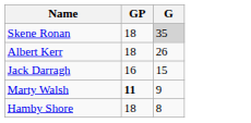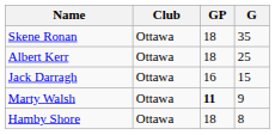 <table class="wikitable">
 <tr>
 <th width=150>Name</th>
+<th width=75>Club</th>
 <th width=35>GP</th>
 <th width=35>G</th>
 </tr>
 <tr>
 <td><a href='#'>Skene Ronan</a></td>
+<td>Ottawa</td>
 <td>18</td>
-<td style="background: lightgrey;">35</td>
+<td>35</td>
 </tr>
 <tr>
 <td><a href='#'>Albert Kerr</a></td>
+<td>Ottawa</td>
 <td>18</td>
-<td>26</td>
+<td>25</td>
 </tr>
 <tr>
 <td><a href='#'>Jack Darragh</a></td>
+<td>Ottawa</td>
 <td>16</td>
 <td>15</td>
 </tr>
 <tr>
 <td><a href='#'>Marty Walsh</a></td>
+<td>Ottawa</td>
 <td><strong>11</strong></td>
 <td>9</td>
 </tr>
 <tr>
 <td><a href='#'>Hamby Shore</a></td>
+<td>Ottawa</td>
 <td>18</td>
 <td>8</td>
 </tr>
 </table>
